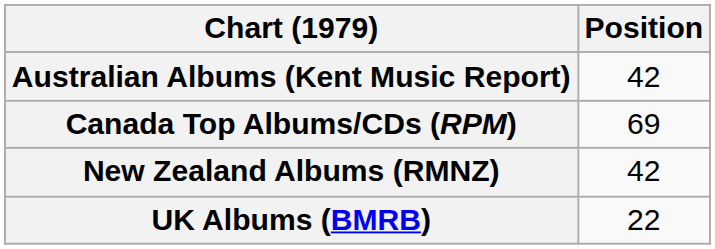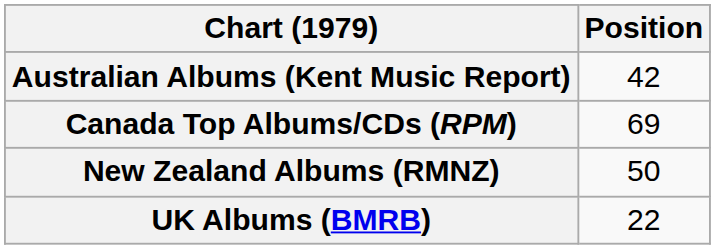 <table class="wikitable sortable plainrowheaders" style="text-align:center">
 <tr>
 <th scope="col">Chart (1979)</th>
 <th scope="col">Position</th>
 </tr>
 <tr>
 <th scope="row">Australian Albums (Kent Music Report)</th>
 <td>42</td>
 </tr>
 <tr>
 <th scope="row">Canada Top Albums/CDs (<em>RPM</em>)</th>
 <td>69</td>
 </tr>
 <tr>
 <th scope="row">New Zealand Albums (RMNZ)</th>
-<td>42</td>
+<td>50</td>
 </tr>
 <tr>
 <th scope="row">UK Albums (<a href='#'>BMRB</a>)</th>
 <td>22</td>
 </tr>
 </table>
